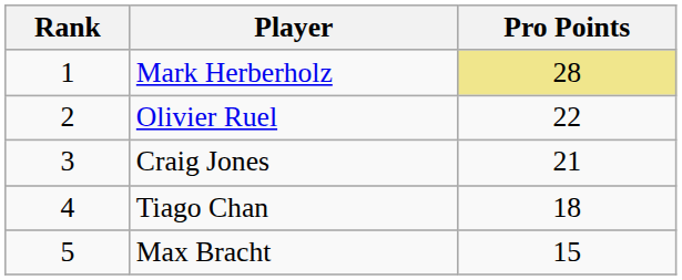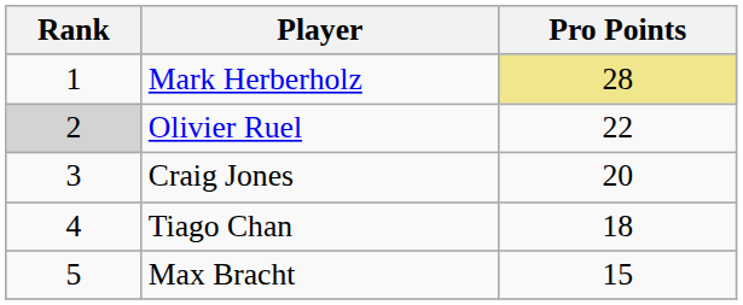 <table class="wikitable" width=30%>
 <tr>
 <th>Rank</th>
 <th>Player</th>
 <th>Pro Points</th>
 </tr>
 <tr>
 <td align=center>1</td>
 <td> <a href='#'>Mark Herberholz</a></td>
 <td align=center style="background: khaki;">28</td>
 </tr>
 <tr>
-<td align=center>2</td>
+<td align=center style="background: lightgrey;">2</td>
 <td> <a href='#'>Olivier Ruel</a></td>
 <td align=center>22</td>
 </tr>
 <tr>
 <td align=center>3</td>
 <td> Craig Jones</td>
-<td align=center>21</td>
+<td align=center>20</td>
 </tr>
 <tr>
 <td align=center>4</td>
 <td> Tiago Chan</td>
 <td align=center>18</td>
 </tr>
 <tr>
 <td align=center>5</td>
 <td> Max Bracht</td>
 <td align=center>15</td>
 </tr>
 </table>
